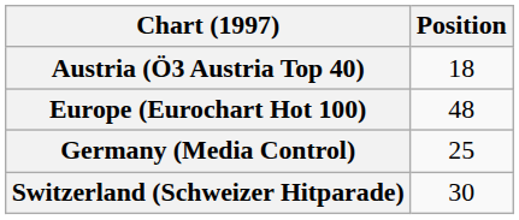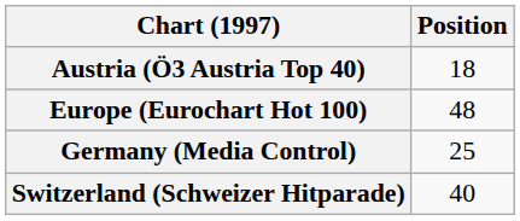 <table class="wikitable sortable plainrowheaders" style="text-align:center">
 <tr>
 <th scope="col">Chart (1997)</th>
 <th scope="col">Position</th>
 </tr>
 <tr>
 <th scope="row">Austria (Ö3 Austria Top 40)</th>
 <td>18</td>
 </tr>
 <tr>
 <th scope="row">Europe (Eurochart Hot 100)</th>
 <td>48</td>
 </tr>
 <tr>
 <th scope="row">Germany (Media Control)</th>
 <td>25</td>
 </tr>
 <tr>
 <th scope="row">Switzerland (Schweizer Hitparade)</th>
-<td>30</td>
+<td>40</td>
 </tr>
 </table>
